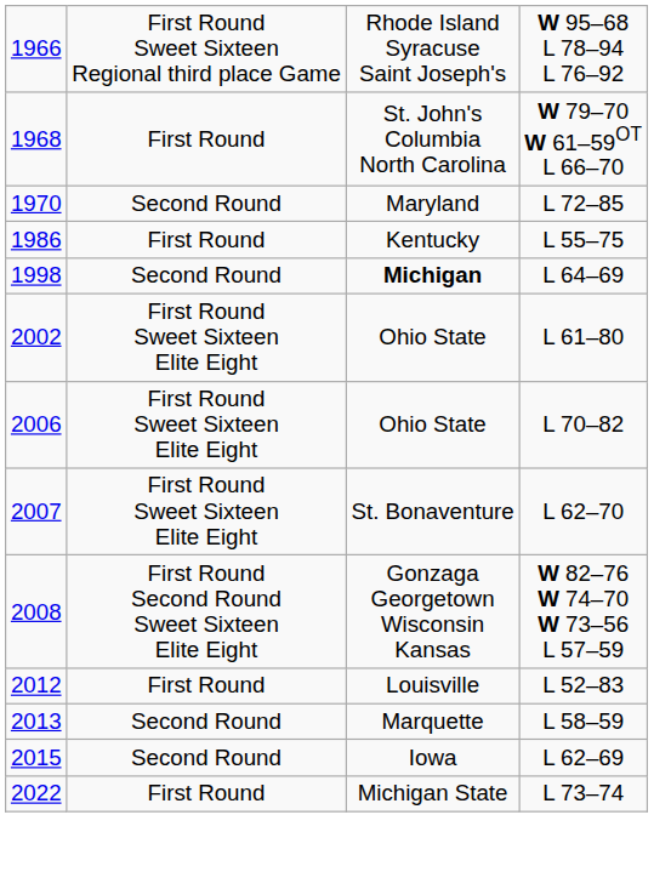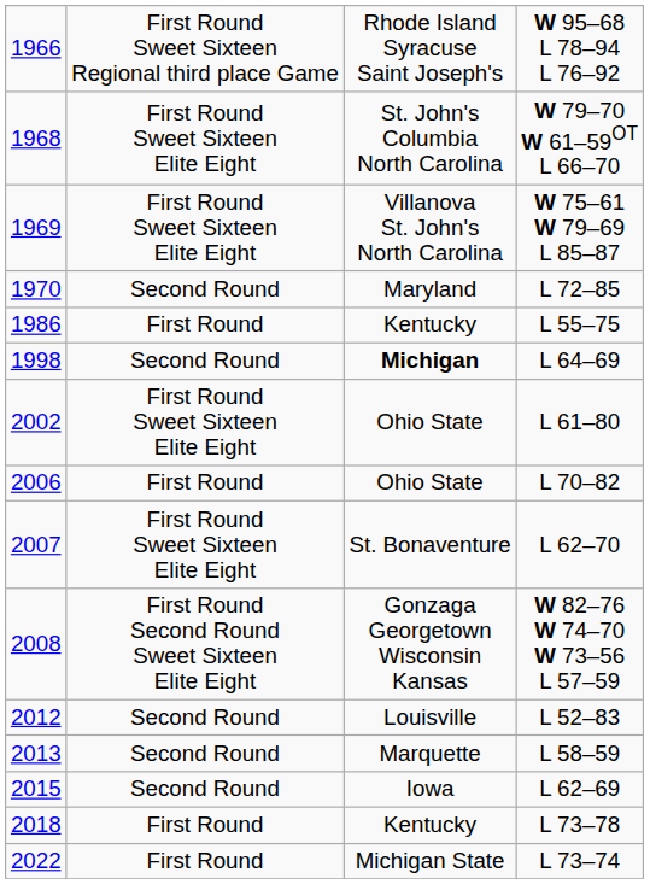 <table class="wikitable">
 <tr align="center">
 <td><a href='#'>1966</a></td>
 <td>First Round<br>Sweet Sixteen<br>Regional third place Game</td>
 <td>Rhode Island<br>Syracuse<br>Saint Joseph's</td>
 <td><strong>W</strong> 95–68<br>L 78–94<br>L 76–92</td>
 </tr>
 <tr align="center">
 <td><a href='#'>1968</a></td>
-<td>First Round</td>
+<td>First Round<br>Sweet Sixteen<br>Elite Eight</td>
 <td>St. John's<br>Columbia<br>North Carolina</td>
 <td><strong>W</strong> 79–70<br><strong>W</strong> 61–59<sup>OT</sup><br>L 66–70</td>
+</tr>
+<tr align="center">
+<td><a href='#'>1969</a></td>
+<td>First Round<br>Sweet Sixteen<br>Elite Eight</td>
+<td>Villanova<br>St. John's<br>North Carolina</td>
+<td><strong>W</strong> 75–61<br><strong>W</strong> 79–69<br>L 85–87</td>
 </tr>
 <tr align="center">
 <td><a href='#'>1970</a></td>
 <td>Second Round</td>
 <td>Maryland</td>
 <td>L 72–85</td>
 </tr>
 <tr align="center">
 <td><a href='#'>1986</a></td>
 <td>First Round</td>
 <td>Kentucky</td>
 <td>L 55–75</td>
 </tr>
 <tr align="center">
 <td><a href='#'>1998</a></td>
 <td>Second Round</td>
 <td><strong>Michigan</strong></td>
 <td>L 64–69</td>
 </tr>
 <tr align="center">
 <td><a href='#'>2002</a></td>
 <td>First Round<br>Sweet Sixteen<br>Elite Eight</td>
 <td>Ohio State</td>
 <td>L 61–80</td>
 </tr>
 <tr align="center">
 <td><a href='#'>2006</a></td>
-<td>First Round<br>Sweet Sixteen<br>Elite Eight</td>
+<td>First Round</td>
 <td>Ohio State</td>
 <td>L 70–82</td>
 </tr>
 <tr align="center">
 <td><a href='#'>2007</a></td>
 <td>First Round<br>Sweet Sixteen<br>Elite Eight</td>
 <td>St. Bonaventure</td>
 <td>L 62–70</td>
 </tr>
 <tr align="center">
 <td><a href='#'>2008</a></td>
 <td>First Round<br>Second Round<br>Sweet Sixteen<br>Elite Eight</td>
 <td>Gonzaga<br>Georgetown<br>Wisconsin<br>Kansas</td>
 <td><strong>W</strong> 82–76<br><strong>W</strong> 74–70<br><strong>W</strong> 73–56<br>L 57–59</td>
 </tr>
 <tr align="center">
 <td><a href='#'>2012</a></td>
-<td>First Round</td>
+<td>Second Round</td>
 <td>Louisville</td>
 <td>L 52–83</td>
 </tr>
 <tr align="center">
 <td><a href='#'>2013</a></td>
 <td>Second Round</td>
 <td>Marquette</td>
 <td>L 58–59</td>
 </tr>
 <tr align="center">
 <td><a href='#'>2015</a></td>
 <td>Second Round</td>
 <td>Iowa</td>
 <td>L 62–69</td>
 </tr>
 <tr align="center">
+<td><a href='#'>2018</a></td>
+<td>First Round</td>
+<td>Kentucky</td>
+<td>L 73–78</td>
+</tr>
+<tr align="center">
 <td><a href='#'>2022</a></td>
 <td>First Round</td>
 <td>Michigan State</td>
 <td>L 73–74</td>
 </tr>
 </table>
